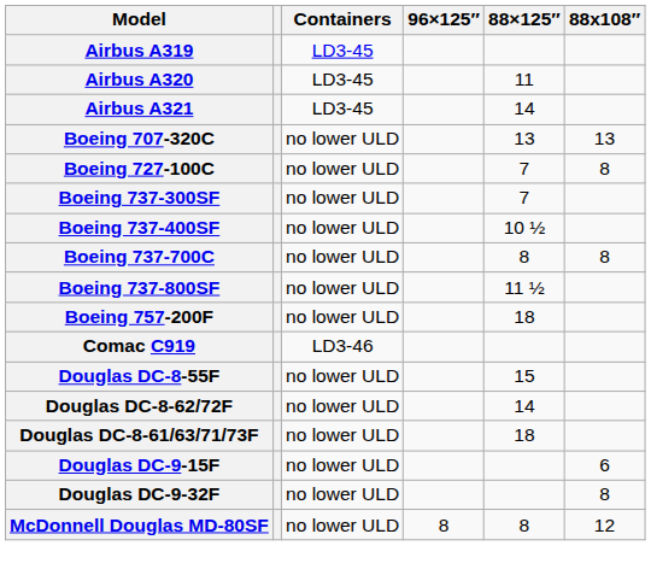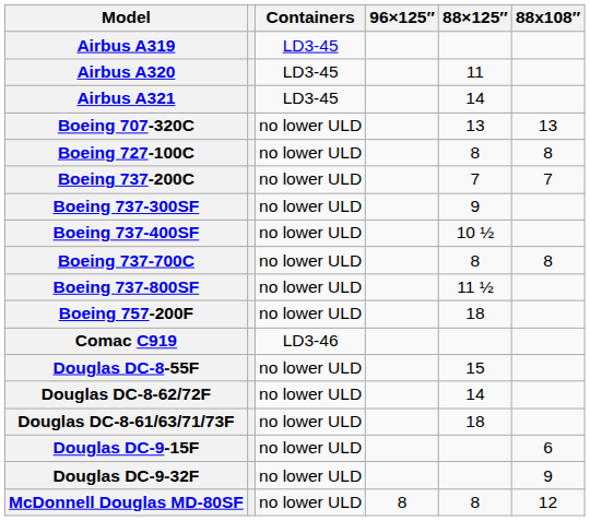 <table class="wikitable sortable" style="text-align: center;">
 <tr>
 <th>Model</th>
 <th></th>
 <th data-sort-type="number">Containers</th>
 <th data-sort-type="number">96×125″</th>
 <th data-sort-type="number">88×125″</th>
 <th data-sort-type="number">88x108″</th>
 </tr>
 <tr>
 <th><a href='#'>Airbus A319</a></th>
 <th></th>
 <td> <a href='#'>LD3-45</a></td>
 <td></td>
 <td></td>
 <td></td>
 </tr>
 <tr>
 <th><a href='#'>Airbus A320</a></th>
 <th></th>
 <td> LD3-45</td>
 <td></td>
 <td>11</td>
 <td></td>
 </tr>
 <tr>
 <th><a href='#'>Airbus A321</a></th>
 <th></th>
 <td> LD3-45</td>
 <td></td>
 <td>14</td>
 <td></td>
 </tr>
 <tr>
 <th><a href='#'>Boeing 707</a>-320C</th>
 <th></th>
 <td>no lower ULD</td>
 <td></td>
 <td>13</td>
 <td>13</td>
 </tr>
 <tr>
 <th><a href='#'>Boeing 727</a>-100C</th>
 <th></th>
 <td>no lower ULD</td>
 <td></td>
+<td>8</td>
+<td>8</td>
+</tr>
+<tr>
+<th><a href='#'>Boeing 737</a>-200C</th>
+<th></th>
+<td>no lower ULD</td>
+<td></td>
 <td>7</td>
-<td>8</td>
+<td>7</td>
 </tr>
 <tr>
 <th><a href='#'>Boeing 737-300SF</a></th>
 <th></th>
 <td>no lower ULD</td>
 <td></td>
-<td>7</td>
+<td>9</td>
 <td></td>
 </tr>
 <tr>
 <th><a href='#'>Boeing 737-400SF</a></th>
 <th></th>
 <td>no lower ULD</td>
 <td></td>
 <td data-sort-value="10.5">10 ½</td>
 <td></td>
 </tr>
 <tr>
 <th><a href='#'>Boeing 737-700C</a></th>
 <th></th>
 <td>no lower ULD</td>
 <td></td>
 <td>8</td>
 <td>8</td>
 </tr>
 <tr>
 <th><a href='#'>Boeing 737-800SF</a></th>
 <th></th>
 <td>no lower ULD</td>
 <td></td>
 <td data-sort-value="11.5">11 ½</td>
 <td></td>
 </tr>
 <tr>
 <th><a href='#'>Boeing 757</a>-200F</th>
 <th></th>
 <td>no lower ULD</td>
 <td></td>
 <td>18</td>
 <td></td>
 </tr>
 <tr>
 <th>Comac <a href='#'>C919</a></th>
 <th></th>
 <td> LD3-46</td>
 <td></td>
 <td></td>
 <td></td>
 </tr>
 <tr>
 <th><a href='#'>Douglas DC-8</a>-55F</th>
 <th></th>
 <td>no lower ULD</td>
 <td></td>
 <td>15</td>
 <td></td>
 </tr>
 <tr>
 <th>Douglas DC-8-62/72F</th>
 <th></th>
 <td>no lower ULD</td>
 <td></td>
 <td>14</td>
 <td></td>
 </tr>
 <tr>
 <th>Douglas DC-8-61/63/71/73F</th>
 <th></th>
 <td>no lower ULD</td>
 <td></td>
 <td>18</td>
 <td></td>
 </tr>
 <tr>
 <th><a href='#'>Douglas DC-9</a>-15F</th>
 <th></th>
 <td>no lower ULD</td>
 <td></td>
 <td></td>
 <td>6</td>
 </tr>
 <tr>
 <th>Douglas DC-9-32F</th>
 <th></th>
 <td>no lower ULD</td>
 <td></td>
 <td></td>
-<td>8</td>
+<td>9</td>
 </tr>
 <tr>
 <th><a href='#'>McDonnell Douglas MD-80SF</a></th>
 <th></th>
 <td>no lower ULD</td>
 <td>8</td>
 <td>8</td>
 <td>12</td>
 </tr>
 </table>
